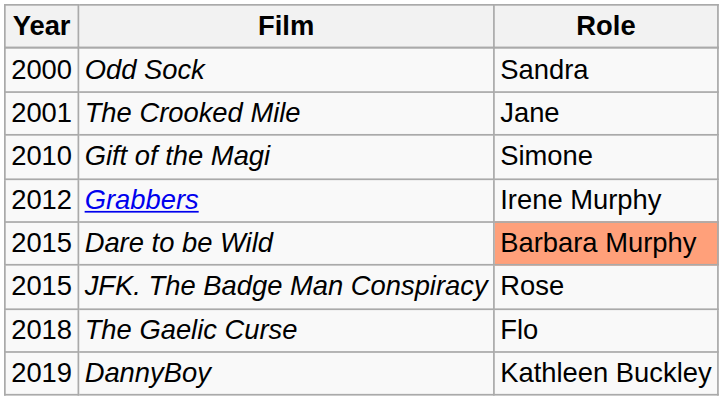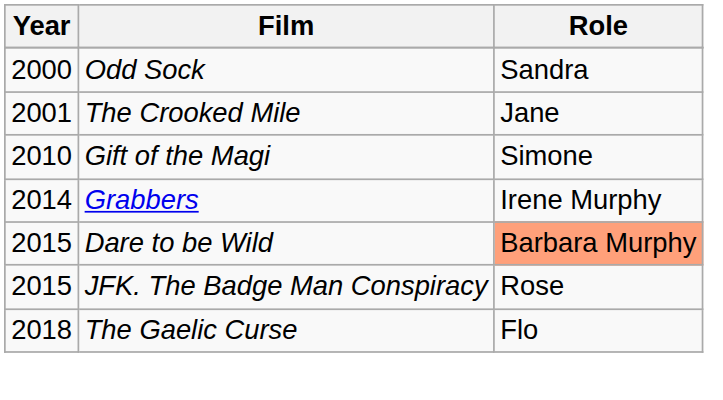 <table class="wikitable sortable">
 <tr>
 <th>Year</th>
 <th>Film</th>
 <th>Role</th>
 </tr>
 <tr>
 </tr>
 <tr>
 <td>2000</td>
 <td><em>Odd Sock</em></td>
 <td>Sandra</td>
 </tr>
 <tr>
 <td>2001</td>
 <td><em>The Crooked Mile</em></td>
 <td>Jane</td>
 </tr>
 <tr>
 <td>2010</td>
 <td><em>Gift of the Magi</em></td>
 <td>Simone</td>
 </tr>
 <tr>
-<td>2012</td>
+<td>2014</td>
 <td><em><a href='#'>Grabbers</a></em></td>
 <td>Irene Murphy</td>
 </tr>
 <tr>
 <td>2015</td>
 <td><em>Dare to be Wild</em></td>
 <td style="background: lightsalmon;">Barbara Murphy</td>
 </tr>
 <tr>
 <td>2015</td>
 <td><em>JFK. The Badge Man Conspiracy</em></td>
 <td>Rose</td>
 </tr>
 <tr>
 <td>2018</td>
 <td><em>The Gaelic Curse</em></td>
 <td>Flo</td>
 </tr>
-<tr>
-<td>2019</td>
-<td><em>DannyBoy</em></td>
-<td>Kathleen Buckley</td>
-</tr>
 </table>
